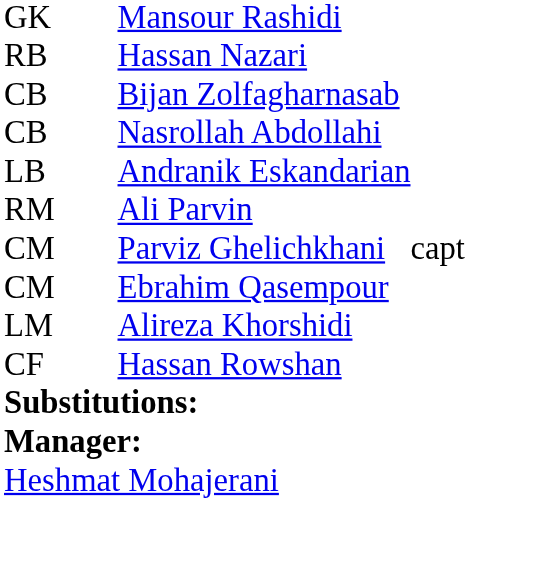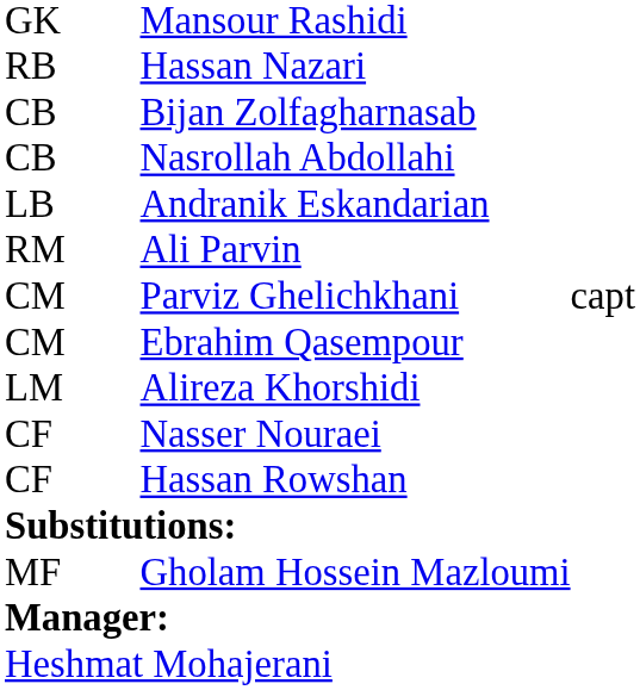 <table style="font-size: 90%" cellspacing="0" cellpadding="0">
 <tr>
 <th width="25"></th>
 <th width="25"></th>
 </tr>
 <tr>
 <td>GK</td>
 <td></td>
 <td><a href='#'>Mansour Rashidi</a></td>
 </tr>
 <tr>
 <td>RB</td>
 <td></td>
 <td><a href='#'>Hassan Nazari</a></td>
 </tr>
 <tr>
 <td>CB</td>
 <td></td>
 <td><a href='#'>Bijan Zolfagharnasab</a></td>
 </tr>
 <tr>
 <td>CB</td>
 <td></td>
 <td><a href='#'>Nasrollah Abdollahi</a></td>
 </tr>
 <tr>
 <td>LB</td>
 <td></td>
 <td><a href='#'>Andranik Eskandarian</a></td>
 </tr>
 <tr>
 <td>RM</td>
 <td></td>
 <td><a href='#'>Ali Parvin</a></td>
 </tr>
 <tr>
 <td>CM</td>
 <td></td>
 <td><a href='#'>Parviz Ghelichkhani</a></td>
 <td>capt</td>
 </tr>
 <tr>
 <td>CM</td>
 <td></td>
 <td><a href='#'>Ebrahim Qasempour</a></td>
 </tr>
 <tr>
 <td>LM</td>
 <td></td>
 <td><a href='#'>Alireza Khorshidi</a></td>
 </tr>
 <tr>
 <td>CF</td>
 <td></td>
+<td><a href='#'>Nasser Nouraei</a></td>
+<td></td>
+<td></td>
+</tr>
+<tr>
+<td>CF</td>
+<td></td>
 <td><a href='#'>Hassan Rowshan</a></td>
 </tr>
 <tr>
 <td colspan=3><strong>Substitutions:</strong></td>
+</tr>
+<tr>
+<td>MF</td>
+<td></td>
+<td><a href='#'>Gholam Hossein Mazloumi</a></td>
+<td></td>
+<td></td>
 </tr>
 <tr>
 <td colspan=3><strong>Manager:</strong></td>
 </tr>
 <tr>
 <td colspan=3> <a href='#'>Heshmat Mohajerani</a></td>
 </tr>
 </table>
